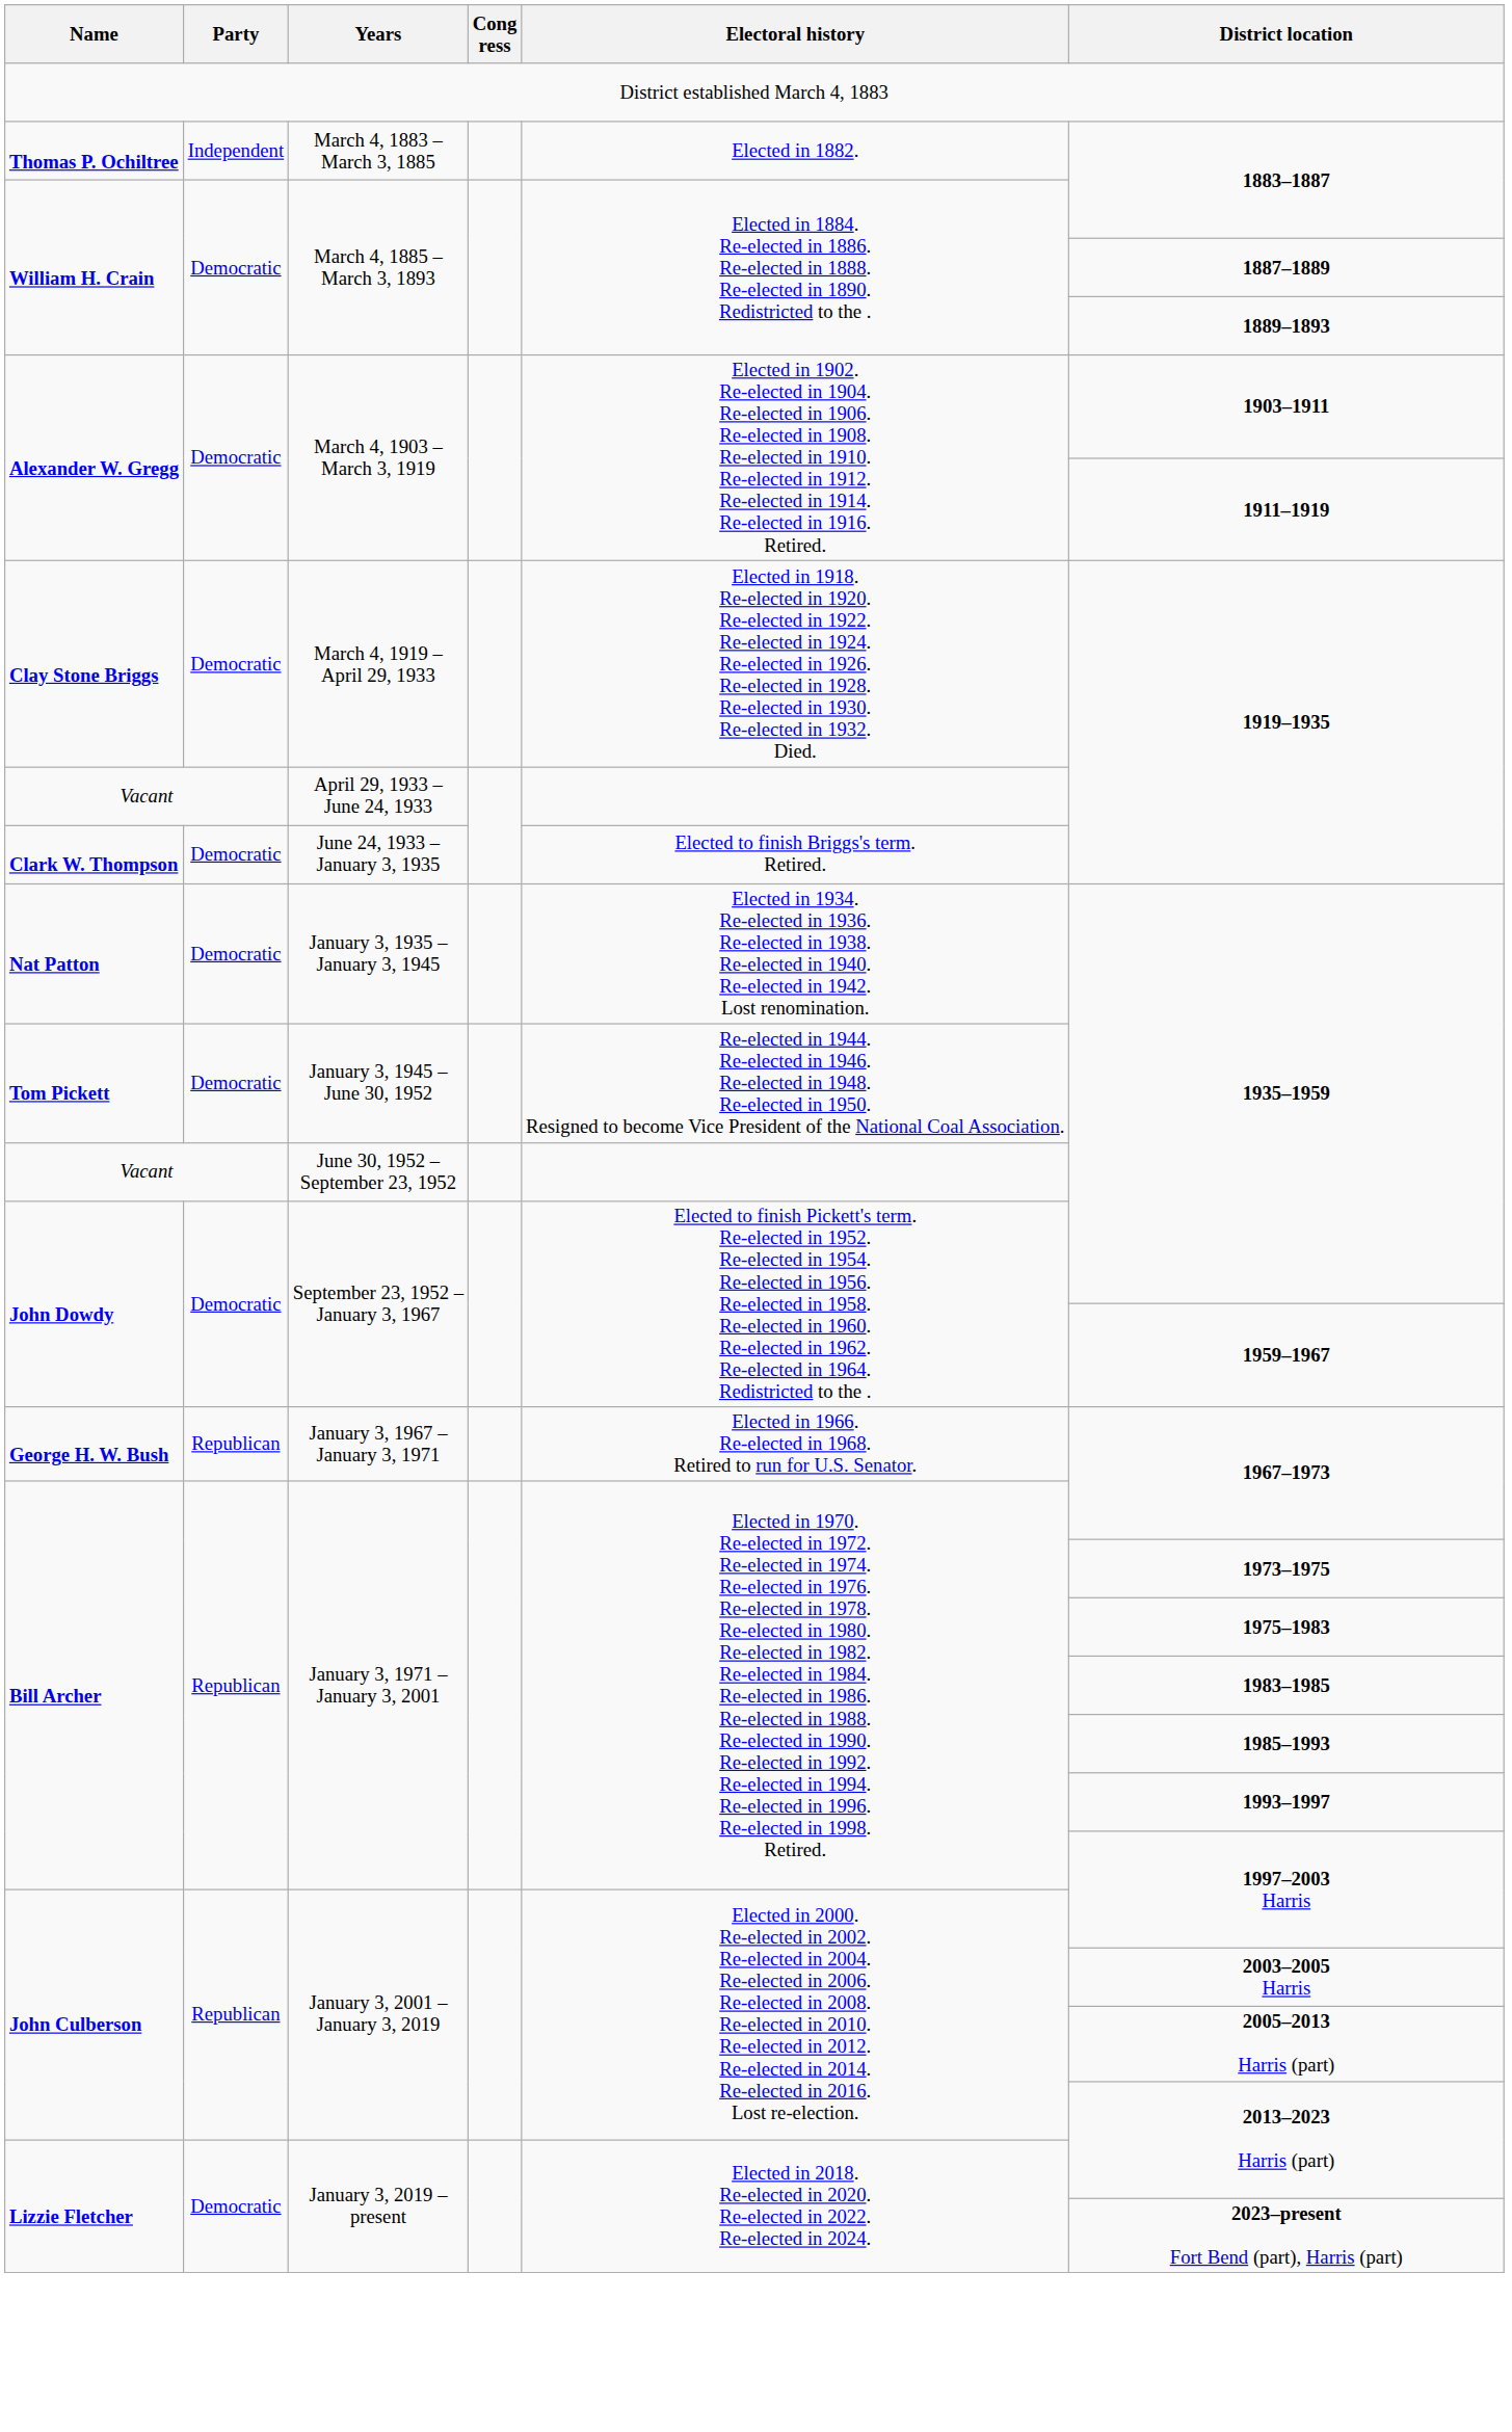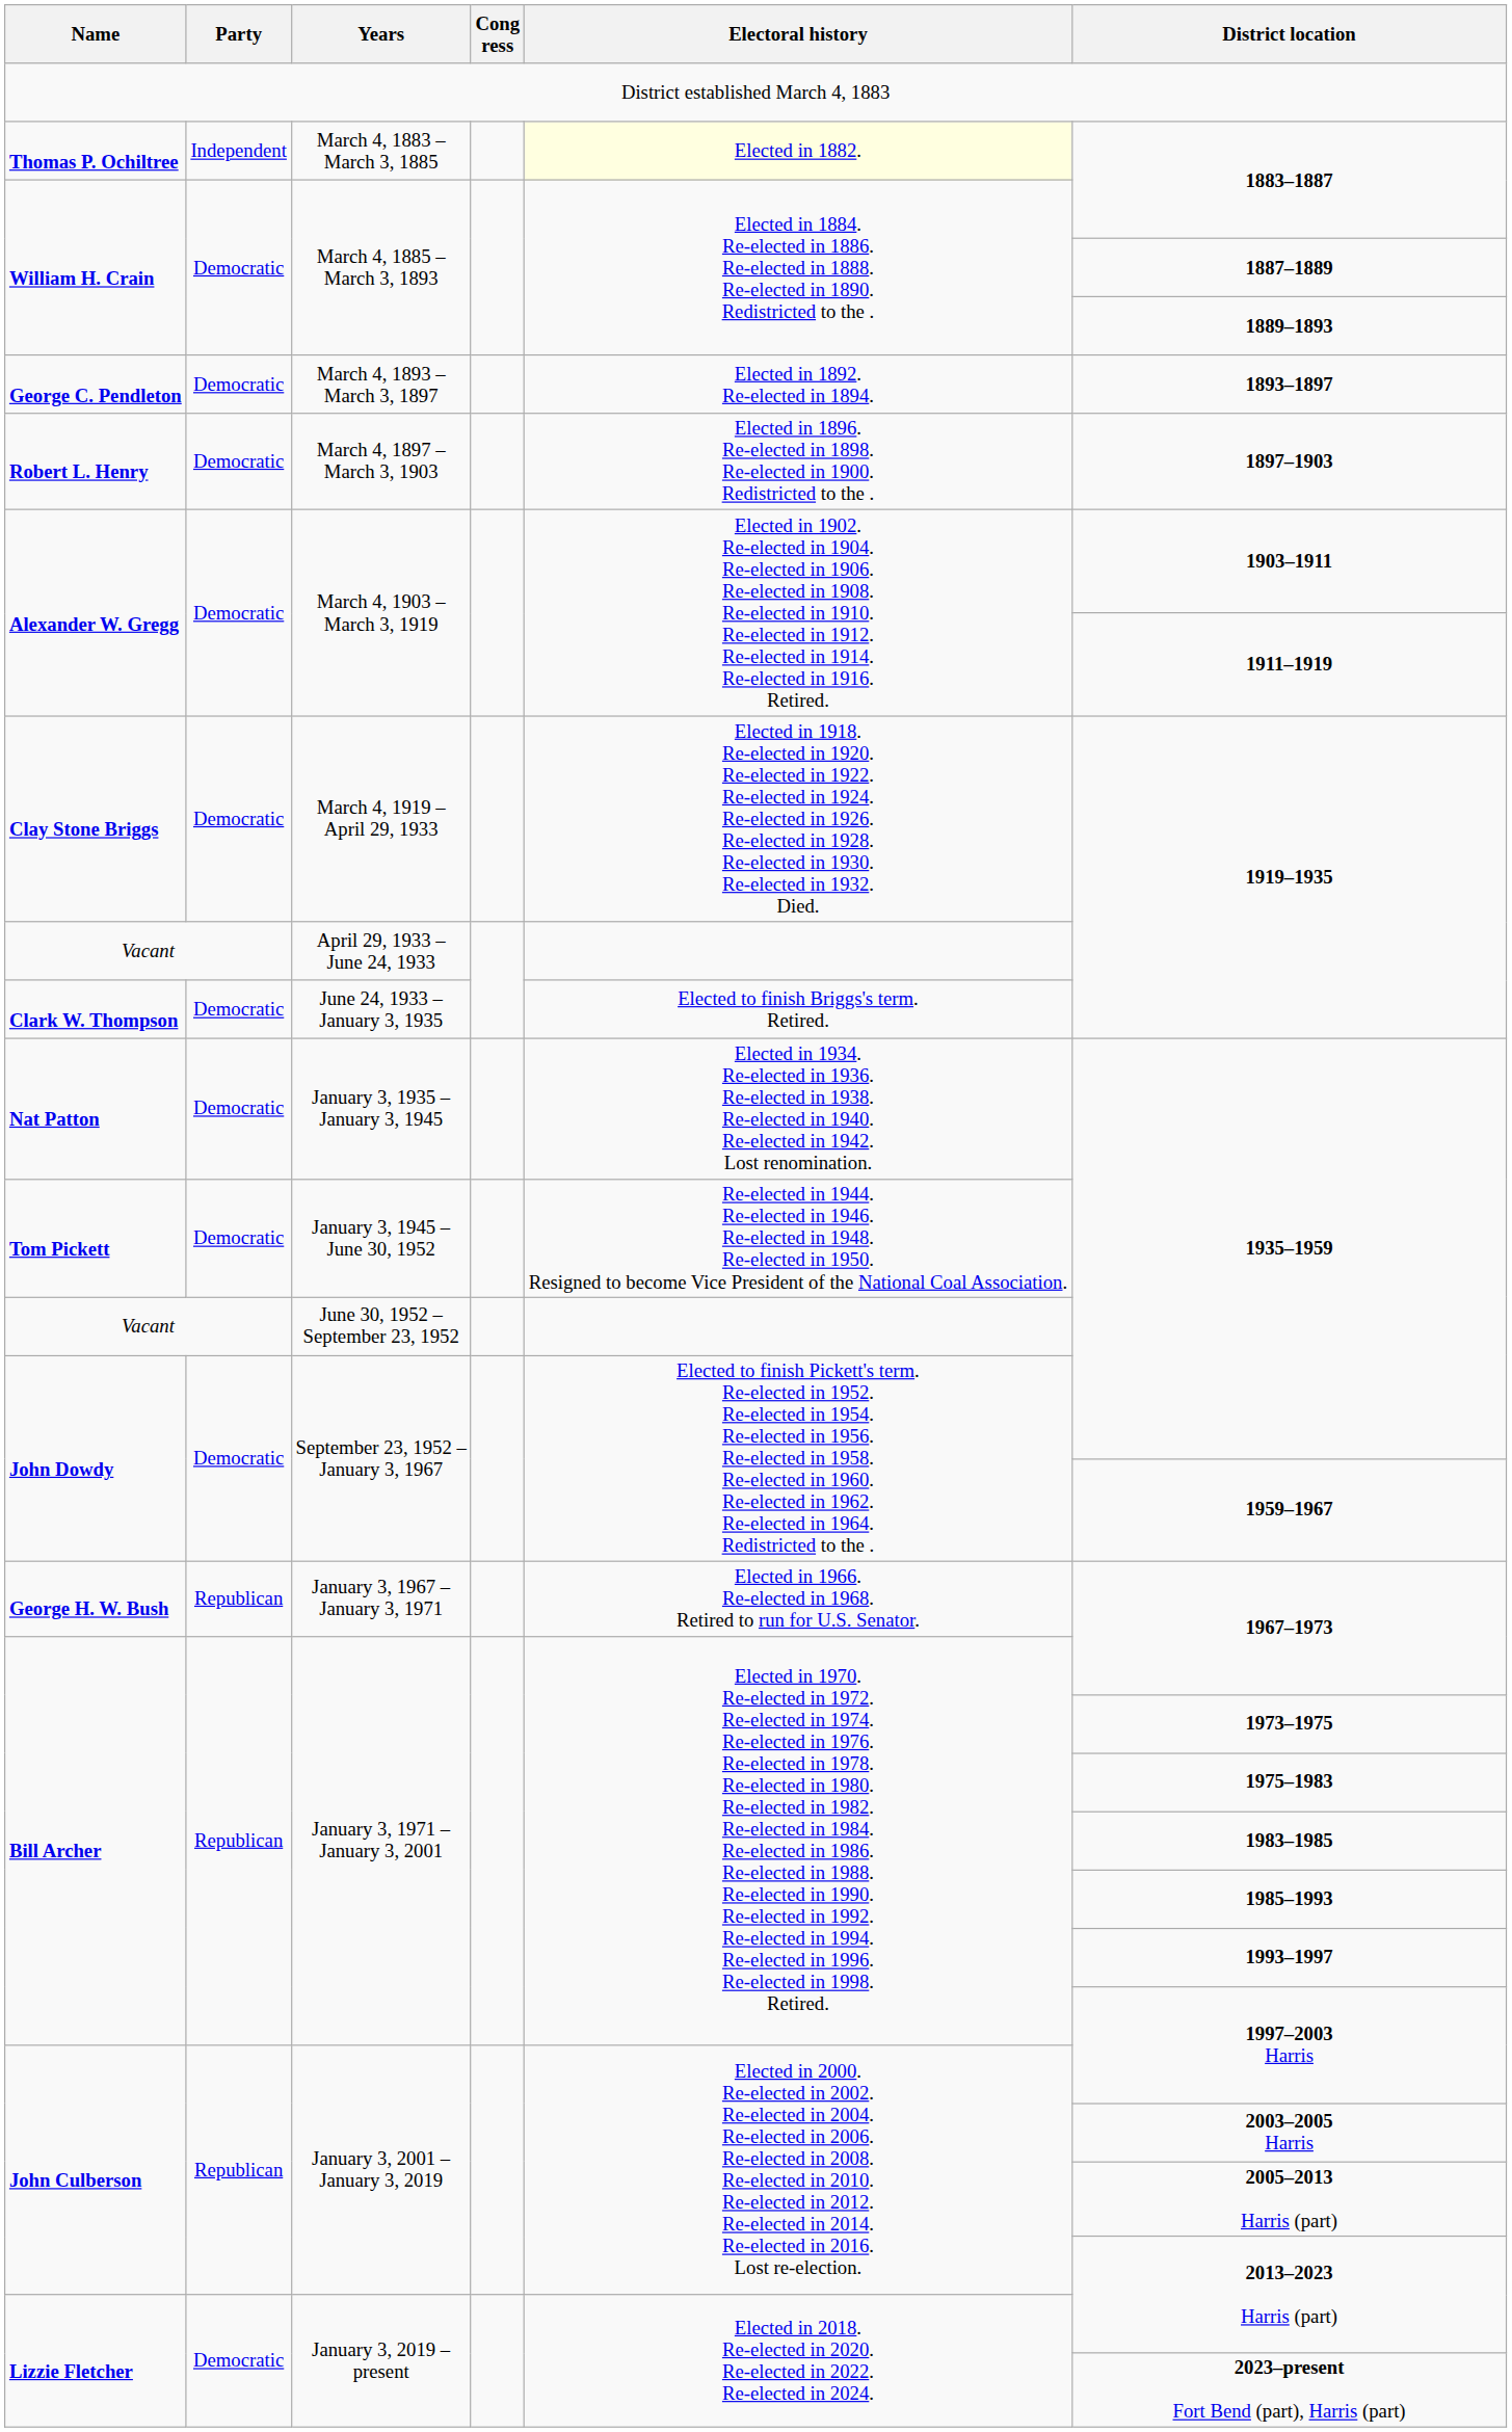 <table class=wikitable style="text-align:center">
 <tr style="height:3em">
 <th>Name</th>
 <th>Party</th>
 <th>Years</th>
 <th>Cong<br>ress</th>
 <th>Electoral history</th>
 <th width=350px>District location</th>
 </tr>
 <tr style="height:3em">
 <td colspan=6>District established March 4, 1883</td>
 </tr>
 <tr style="height:3em">
 <td align=left><br><strong><a href='#'>Thomas P. Ochiltree</a></strong><br></td>
 <td><a href='#'>Independent</a></td>
 <td nowrap>March 4, 1883 –<br>March 3, 1885</td>
 <td></td>
-<td><a href='#'>Elected in 1882</a>.<br></td>
+<td style="background: lightyellow;"><a href='#'>Elected in 1882</a>.<br></td>
 <td rowspan=2><strong>1883–1887</strong><br></td>
 </tr>
 <tr style="height:3em">
 <td rowspan=3 align=left><br><strong><a href='#'>William H. Crain</a></strong><br></td>
 <td rowspan=3 ><a href='#'>Democratic</a></td>
 <td rowspan=3 nowrap>March 4, 1885 –<br>March 3, 1893</td>
 <td rowspan=3></td>
 <td rowspan=3><a href='#'>Elected in 1884</a>.<br><a href='#'>Re-elected in 1886</a>.<br><a href='#'>Re-elected in 1888</a>.<br><a href='#'>Re-elected in 1890</a>.<br><a href='#'>Redistricted</a> to the .</td>
 </tr>
 <tr style="height:3em">
 <td><strong>1887–1889</strong><br></td>
 </tr>
 <tr style="height:3em">
 <td><strong>1889–1893</strong><br></td>
+</tr>
+<tr style="height:3em">
+<td align=left><br><strong><a href='#'>George C. Pendleton</a></strong><br></td>
+<td><a href='#'>Democratic</a></td>
+<td nowrap>March 4, 1893 –<br>March 3, 1897</td>
+<td></td>
+<td><a href='#'>Elected in 1892</a>.<br><a href='#'>Re-elected in 1894</a>.<br></td>
+<td><strong>1893–1897</strong><br></td>
+</tr>
+<tr style="height:3em">
+<td align=left><br><strong><a href='#'>Robert L. Henry</a></strong><br></td>
+<td><a href='#'>Democratic</a></td>
+<td nowrap>March 4, 1897 –<br>March 3, 1903</td>
+<td></td>
+<td><a href='#'>Elected in 1896</a>.<br><a href='#'>Re-elected in 1898</a>.<br><a href='#'>Re-elected in 1900</a>.<br><a href='#'>Redistricted</a> to the .</td>
+<td><strong>1897–1903</strong><br></td>
 </tr>
 <tr style="height:3em">
 <td rowspan=2 align=left><br><strong><a href='#'>Alexander W. Gregg</a></strong><br></td>
 <td rowspan=2 ><a href='#'>Democratic</a></td>
 <td rowspan=2 nowrap>March 4, 1903 –<br>March 3, 1919</td>
 <td rowspan=2></td>
 <td rowspan=2><a href='#'>Elected in 1902</a>.<br><a href='#'>Re-elected in 1904</a>.<br><a href='#'>Re-elected in 1906</a>.<br><a href='#'>Re-elected in 1908</a>.<br><a href='#'>Re-elected in 1910</a>.<br><a href='#'>Re-elected in 1912</a>.<br><a href='#'>Re-elected in 1914</a>.<br><a href='#'>Re-elected in 1916</a>.<br>Retired.</td>
 <td><strong>1903–1911</strong><br></td>
 </tr>
 <tr style="height:3em">
 <td><strong>1911–1919</strong><br></td>
 </tr>
 <tr style="height:3em">
 <td align=left><br><strong><a href='#'>Clay Stone Briggs</a></strong><br></td>
 <td><a href='#'>Democratic</a></td>
 <td nowrap>March 4, 1919 –<br>April 29, 1933</td>
 <td></td>
 <td><a href='#'>Elected in 1918</a>.<br><a href='#'>Re-elected in 1920</a>.<br><a href='#'>Re-elected in 1922</a>.<br><a href='#'>Re-elected in 1924</a>.<br><a href='#'>Re-elected in 1926</a>.<br><a href='#'>Re-elected in 1928</a>.<br><a href='#'>Re-elected in 1930</a>.<br><a href='#'>Re-elected in 1932</a>.<br>Died.</td>
 <td rowspan=3><strong>1919–1935</strong><br></td>
 </tr>
 <tr style="height:3em">
 <td colspan=2><em>Vacant</em></td>
 <td nowrap>April 29, 1933 –<br>June 24, 1933</td>
 <td rowspan=2></td>
 <td></td>
 </tr>
 <tr style="height:3em">
 <td align=left><br><strong><a href='#'>Clark W. Thompson</a></strong><br></td>
 <td><a href='#'>Democratic</a></td>
 <td nowrap>June 24, 1933 –<br>January 3, 1935</td>
 <td><a href='#'>Elected to finish Briggs's term</a>.<br>Retired.</td>
 </tr>
 <tr style="height:3em">
 <td align=left><br><strong><a href='#'>Nat Patton</a></strong><br></td>
 <td><a href='#'>Democratic</a></td>
 <td nowrap>January 3, 1935 –<br>January 3, 1945</td>
 <td></td>
 <td><a href='#'>Elected in 1934</a>.<br><a href='#'>Re-elected in 1936</a>.<br><a href='#'>Re-elected in 1938</a>.<br><a href='#'>Re-elected in 1940</a>.<br><a href='#'>Re-elected in 1942</a>.<br>Lost renomination.</td>
 <td rowspan=4><strong>1935–1959</strong><br></td>
 </tr>
 <tr style="height:3em">
 <td align=left><br><strong><a href='#'>Tom Pickett</a></strong><br></td>
 <td><a href='#'>Democratic</a></td>
 <td nowrap>January 3, 1945 –<br>June 30, 1952</td>
 <td></td>
 <td><a href='#'>Re-elected in 1944</a>.<br><a href='#'>Re-elected in 1946</a>.<br><a href='#'>Re-elected in 1948</a>.<br><a href='#'>Re-elected in 1950</a>.<br>Resigned to become Vice President of the <a href='#'>National Coal Association</a>.</td>
 </tr>
 <tr style="height:3em">
 <td colspan=2><em>Vacant</em></td>
 <td nowrap>June 30, 1952 –<br>September 23, 1952</td>
 <td></td>
 <td></td>
 </tr>
 <tr style="height:3em">
 <td rowspan=2 align=left><br><strong><a href='#'>John Dowdy</a></strong><br></td>
 <td rowspan=2 ><a href='#'>Democratic</a></td>
 <td rowspan=2 nowrap>September 23, 1952 –<br>January 3, 1967</td>
 <td rowspan=2></td>
 <td rowspan=2><a href='#'>Elected to finish Pickett's term</a>.<br><a href='#'>Re-elected in 1952</a>.<br><a href='#'>Re-elected in 1954</a>.<br><a href='#'>Re-elected in 1956</a>.<br><a href='#'>Re-elected in 1958</a>.<br><a href='#'>Re-elected in 1960</a>.<br><a href='#'>Re-elected in 1962</a>.<br><a href='#'>Re-elected in 1964</a>.<br><a href='#'>Redistricted</a> to the .</td>
 </tr>
 <tr style="height:3em">
 <td><strong>1959–1967</strong><br></td>
 </tr>
 <tr style="height:3em">
 <td align=left><br><strong><a href='#'>George H. W. Bush</a></strong><br></td>
 <td><a href='#'>Republican</a></td>
 <td nowrap>January 3, 1967 –<br>January 3, 1971</td>
 <td></td>
 <td><a href='#'>Elected in 1966</a>.<br><a href='#'>Re-elected in 1968</a>.<br>Retired to <a href='#'>run for U.S. Senator</a>.</td>
 <td rowspan=2><strong>1967–1973</strong><br></td>
 </tr>
 <tr style="height:3em">
 <td rowspan=7 align=left><br><strong><a href='#'>Bill Archer</a></strong><br></td>
 <td rowspan=7 ><a href='#'>Republican</a></td>
 <td rowspan=7 nowrap>January 3, 1971 –<br>January 3, 2001</td>
 <td rowspan=7></td>
 <td rowspan=7><a href='#'>Elected in 1970</a>.<br><a href='#'>Re-elected in 1972</a>.<br><a href='#'>Re-elected in 1974</a>.<br><a href='#'>Re-elected in 1976</a>.<br><a href='#'>Re-elected in 1978</a>.<br><a href='#'>Re-elected in 1980</a>.<br><a href='#'>Re-elected in 1982</a>.<br><a href='#'>Re-elected in 1984</a>.<br><a href='#'>Re-elected in 1986</a>.<br><a href='#'>Re-elected in 1988</a>.<br><a href='#'>Re-elected in 1990</a>.<br><a href='#'>Re-elected in 1992</a>.<br><a href='#'>Re-elected in 1994</a>.<br><a href='#'>Re-elected in 1996</a>.<br><a href='#'>Re-elected in 1998</a>.<br>Retired.</td>
 </tr>
 <tr style="height:3em">
 <td><strong>1973–1975</strong><br></td>
 </tr>
 <tr style="height:3em">
 <td><strong>1975–1983</strong><br></td>
 </tr>
 <tr style="height:3em">
 <td><strong>1983–1985</strong><br></td>
 </tr>
 <tr style="height:3em">
 <td><strong>1985–1993</strong><br></td>
 </tr>
 <tr style="height:3em">
 <td><strong>1993–1997</strong><br></td>
 </tr>
 <tr style="height:3em">
 <td rowspan=2><strong>1997–2003</strong><br><a href='#'>Harris</a></td>
 </tr>
 <tr style="height:3em">
 <td rowspan=4 align=left><br><strong><a href='#'>John Culberson</a></strong><br></td>
 <td rowspan=4 ><a href='#'>Republican</a></td>
 <td rowspan=4 nowrap>January 3, 2001 –<br>January 3, 2019</td>
 <td rowspan=4></td>
 <td rowspan=4><a href='#'>Elected in 2000</a>.<br><a href='#'>Re-elected in 2002</a>.<br><a href='#'>Re-elected in 2004</a>.<br><a href='#'>Re-elected in 2006</a>.<br><a href='#'>Re-elected in 2008</a>.<br><a href='#'>Re-elected in 2010</a>.<br><a href='#'>Re-elected in 2012</a>.<br><a href='#'>Re-elected in 2014</a>.<br><a href='#'>Re-elected in 2016</a>.<br>Lost re-election.</td>
 </tr>
 <tr style="height:3em">
 <td><strong>2003–2005</strong><br><a href='#'>Harris</a></td>
 </tr>
 <tr style="height:3em">
 <td><strong>2005–2013</strong><br><br><a href='#'>Harris</a> (part)</td>
 </tr>
 <tr style="height:3em">
 <td rowspan=2><strong>2013–2023</strong><br><br><a href='#'>Harris</a> (part)</td>
 </tr>
 <tr style="height:3em">
 <td rowspan=2 align=left><br><strong><a href='#'>Lizzie Fletcher</a></strong><br></td>
 <td rowspan=2 ><a href='#'>Democratic</a></td>
 <td rowspan=2 nowrap>January 3, 2019 –<br>present</td>
 <td rowspan=2></td>
 <td rowspan=2><a href='#'>Elected in 2018</a>.<br><a href='#'>Re-elected in 2020</a>.<br><a href='#'>Re-elected in 2022</a>.<br><a href='#'>Re-elected in 2024</a>.</td>
 </tr>
 <tr style="height:3em">
 <td><strong>2023–present</strong><br><br><a href='#'>Fort Bend</a> (part), <a href='#'>Harris</a> (part)</td>
 </tr>
 </table>
